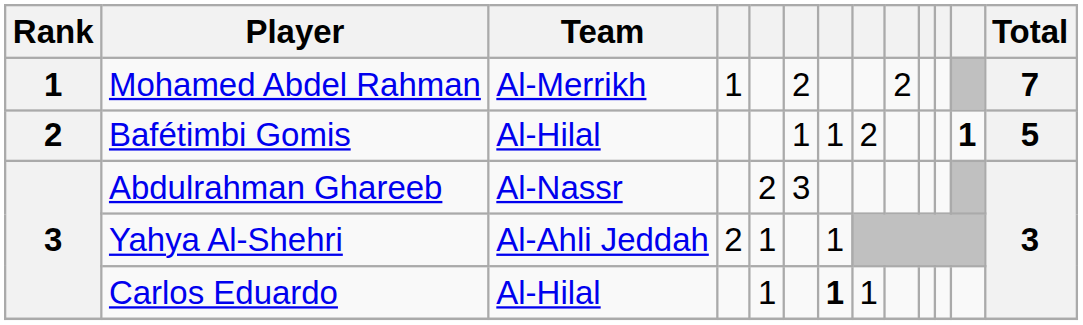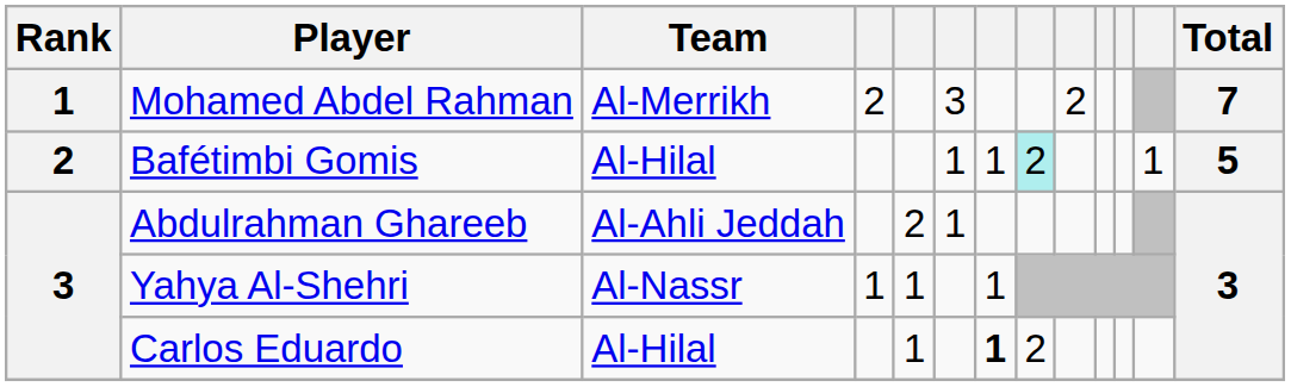 <table class="wikitable" style="text-align:center; font-size:90%">
 <tr>
 <th>Rank</th>
 <th>Player</th>
 <th>Team</th>
 <th></th>
 <th></th>
 <th></th>
 <th></th>
 <th></th>
 <th></th>
 <th></th>
 <th></th>
 <th></th>
 <th>Total</th>
 </tr>
 <tr>
 <th>1</th>
 <td align=left> <a href='#'>Mohamed Abdel Rahman</a></td>
 <td align=left> <a href='#'>Al-Merrikh</a></td>
-<td>1</td>
+<td>2</td>
 <td></td>
-<td>2</td>
+<td>3</td>
 <td></td>
 <td></td>
 <td>2</td>
 <td></td>
 <td></td>
 <td bgcolor="silver"></td>
 <th>7</th>
 </tr>
 <tr>
 <th>2</th>
 <td align=left> <a href='#'>Bafétimbi Gomis</a></td>
 <td align=left> <a href='#'>Al-Hilal</a></td>
 <td></td>
 <td></td>
 <td>1</td>
 <td>1</td>
-<td>2</td>
+<td style="background: paleturquoise;">2</td>
 <td></td>
 <td></td>
 <td></td>
-<td><strong>1</strong></td>
+<td>1</td>
 <th>5</th>
 </tr>
 <tr>
 <th rowspan=3>3</th>
 <td align=left> <a href='#'>Abdulrahman Ghareeb</a></td>
-<td align=left> <a href='#'>Al-Nassr</a></td>
+<td align=left> <a href='#'>Al-Ahli Jeddah</a></td>
 <td></td>
 <td>2</td>
-<td>3</td>
+<td>1</td>
 <td></td>
 <td></td>
 <td></td>
 <td></td>
 <td></td>
 <td bgcolor="silver"></td>
 <th rowspan=3>3</th>
 </tr>
 <tr>
 <td align=left> <a href='#'>Yahya Al-Shehri</a></td>
-<td align=left> <a href='#'>Al-Ahli Jeddah</a></td>
-<td>2</td>
+<td align=left> <a href='#'>Al-Nassr</a></td>
+<td>1</td>
 <td>1</td>
 <td></td>
 <td>1</td>
 <td bgcolor="silver" colspan=5></td>
 </tr>
 <tr>
 <td align=left> <a href='#'>Carlos Eduardo</a></td>
 <td align=left> <a href='#'>Al-Hilal</a></td>
 <td></td>
 <td>1</td>
 <td></td>
 <td><strong>1</strong></td>
-<td>1</td>
+<td>2</td>
 <td></td>
 <td></td>
 <td></td>
 <td></td>
 </tr>
 <tr>
 </tr>
 </table>
